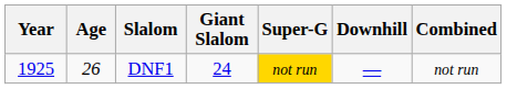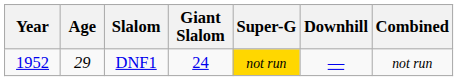 <table class=wikitable style="text-align:center">
 <tr>
 <th>  Year  </th>
 <th> Age </th>
 <th> Slalom </th>
 <th>Giant<br> Slalom </th>
 <th>Super-G</th>
 <th>Downhill</th>
 <th>Combined</th>
 </tr>
 <tr>
-<td><a href='#'>1925</a></td>
-<td><em>26</em></td>
+<td><a href='#'>1952</a></td>
+<td><em>29</em></td>
 <td><a href='#'>DNF1</a></td>
 <td><a href='#'>24</a></td>
 <td style="background: gold;"><small><em>not run</em></small></td>
 <td><a href='#'>—</a></td>
 <td rowspan=2><small><em>not run</em></small></td>
 </tr>
 </table>
